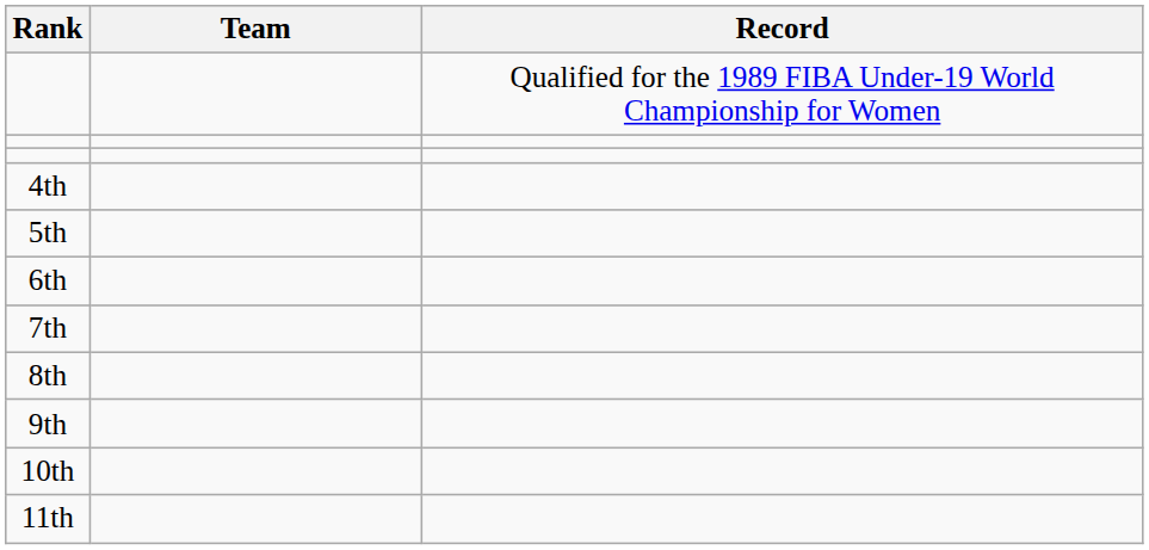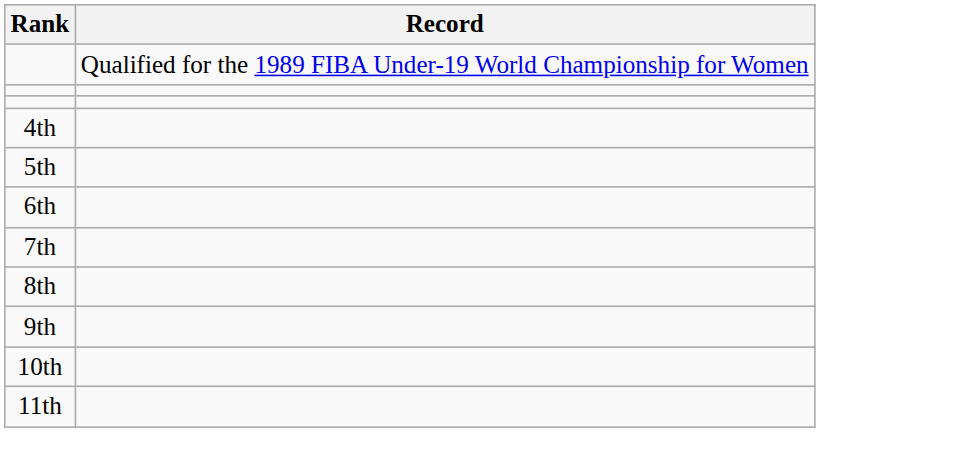 <table class=wikitable style="text-align:center;">
 <tr>
 <th>Rank</th>
-<th width=170>Team</th>
 <th>Record</th>
 </tr>
 <tr>
 <td></td>
-<td align=left></td>
 <td align=center>Qualified for the <a href='#'>1989 FIBA Under-19 World Championship for Women</a></td>
 </tr>
 <tr>
 <td></td>
-<td align=left></td>
 <td align=center></td>
 </tr>
 <tr>
 <td></td>
-<td align=left></td>
 <td align=center></td>
 </tr>
 <tr>
 <td>4th</td>
-<td align=left></td>
 <td align=center></td>
 </tr>
 <tr>
 <td>5th</td>
-<td align=left></td>
 <td align=center></td>
 </tr>
 <tr>
 <td>6th</td>
-<td align=left></td>
 <td align=center></td>
 </tr>
 <tr>
 <td>7th</td>
-<td align=left></td>
 <td align=center></td>
 </tr>
 <tr>
 <td>8th</td>
-<td align=left></td>
 <td align=center></td>
 </tr>
 <tr>
 <td>9th</td>
-<td align=left></td>
 <td align=center></td>
 </tr>
 <tr>
 <td>10th</td>
-<td align=left></td>
 <td align=center></td>
 </tr>
 <tr>
 <td>11th</td>
-<td align=left></td>
 <td align=center></td>
 </tr>
 </table>
